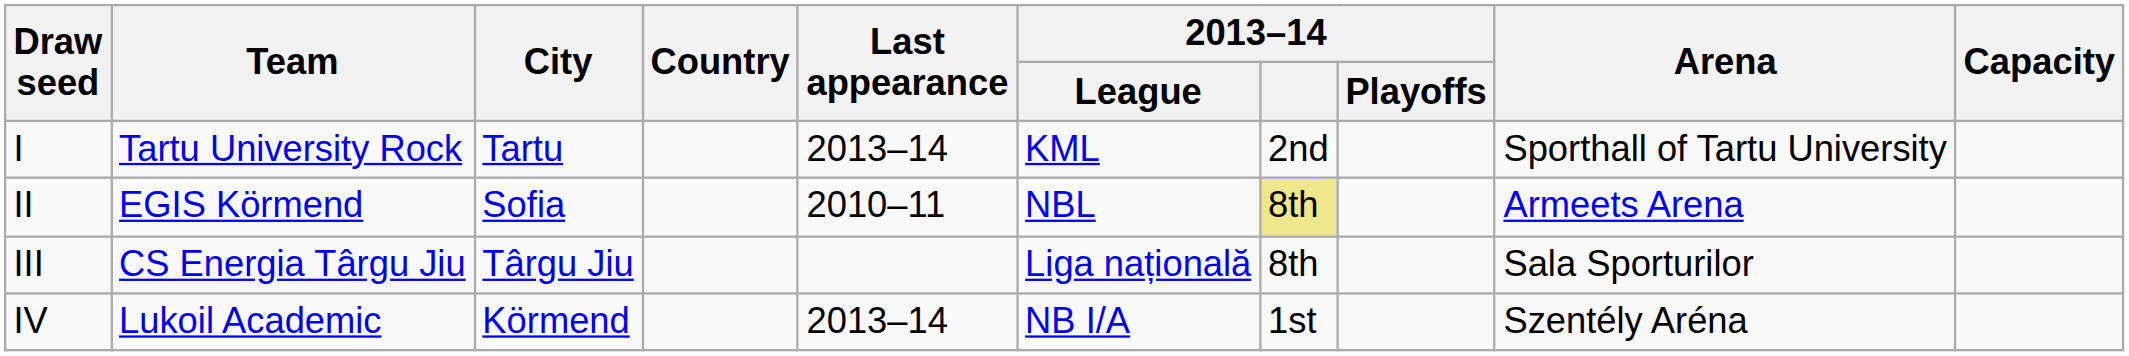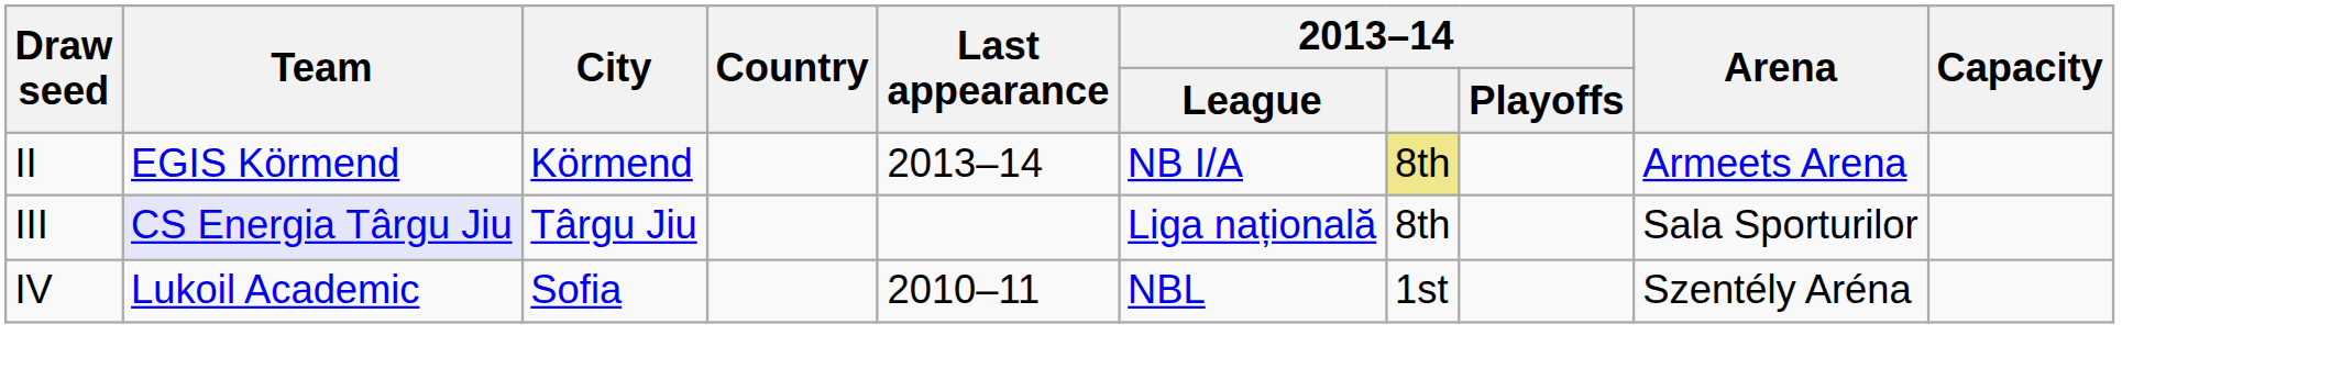 <table class="wikitable sortable">
 <tr>
 <th rowspan=2>Draw <br> seed</th>
 <th rowspan=2>Team</th>
 <th rowspan=2>City</th>
 <th rowspan=2>Country</th>
 <th rowspan=2>Last <br> appearance</th>
 <th colspan=3>2013–14</th>
 <th rowspan=2>Arena</th>
 <th rowspan=2>Capacity</th>
 </tr>
 <tr>
 <th>League</th>
 <th></th>
 <th>Playoffs</th>
 </tr>
 <tr>
-<td><div>I</div></td>
-<td><a href='#'>Tartu University Rock</a></td>
-<td><a href='#'>Tartu</a></td>
+<td><div>II</div></td>
+<td><a href='#'>EGIS Körmend</a></td>
+<td><a href='#'>Körmend</a></td>
 <td></td>
 <td><div>2013–14</div></td>
-<td><a href='#'>KML</a></td>
-<td><div>2nd</div></td>
-<td><div></div></td>
-<td>Sporthall of Tartu University</td>
-<td><div></div></td>
-</tr>
-<tr>
-<td><div>II</div></td>
-<td><a href='#'>EGIS Körmend</a></td>
-<td><a href='#'>Sofia</a></td>
-<td></td>
-<td><div>2010–11</div></td>
-<td><a href='#'>NBL</a></td>
+<td><a href='#'>NB I/A</a></td>
 <td style="background: khaki;"><div>8th</div></td>
 <td><div></div></td>
 <td><a href='#'>Armeets Arena</a></td>
 <td><div></div></td>
 </tr>
 <tr>
 <td><div>III</div></td>
-<td><a href='#'>CS Energia Târgu Jiu</a></td>
+<td style="background: lavender;"><a href='#'>CS Energia Târgu Jiu</a></td>
 <td><a href='#'>Târgu Jiu</a></td>
 <td></td>
 <td></td>
 <td><a href='#'>Liga națională</a></td>
 <td><div>8th</div></td>
 <td><div></div></td>
 <td>Sala Sporturilor</td>
 <td><div></div></td>
 </tr>
 <tr>
 <td><div>IV</div></td>
 <td><a href='#'>Lukoil Academic</a></td>
-<td><a href='#'>Körmend</a></td>
+<td><a href='#'>Sofia</a></td>
 <td></td>
-<td><div>2013–14</div></td>
-<td><a href='#'>NB I/A</a></td>
+<td><div>2010–11</div></td>
+<td><a href='#'>NBL</a></td>
 <td><div>1st</div></td>
 <td><div></div></td>
 <td>Szentély Aréna</td>
 <td><div></div></td>
 </tr>
 </table>
